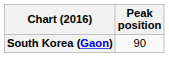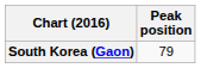 <table class="wikitable plainrowheaders" style="text-align:center">
 <tr>
 <th scope="col">Chart (2016)</th>
 <th scope="col">Peak<br>position</th>
 </tr>
 <tr>
 <th scope="row">South Korea (<a href='#'>Gaon</a>)</th>
-<td>90</td>
+<td>79</td>
 </tr>
 </table>
